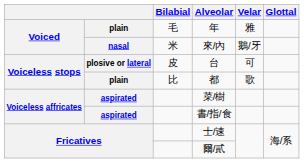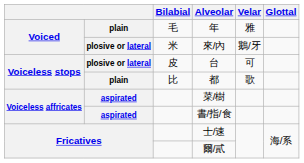 <table class="wikitable" style="text-align:center">
 <tr>
 <th colspan="2"></th>
 <th><a href='#'>Bilabial</a></th>
 <th><a href='#'>Alveolar</a></th>
 <th><a href='#'>Velar</a></th>
 <th><a href='#'>Glottal</a></th>
 </tr>
 <tr>
 <th rowspan="2"><a href='#'>Voiced</a></th>
 <th><small>plain</small></th>
 <td> 毛</td>
 <td> 年</td>
 <td> 雅</td>
 <td></td>
 </tr>
 <tr>
-<th><small><a href='#'>nasal</a></small></th>
+<th><small>plosive or <a href='#'>lateral</a></small></th>
 <td> 米</td>
 <td> 來/內</td>
 <td> 鵝/牙</td>
 <td></td>
 </tr>
 <tr>
 <th rowspan="2"><a href='#'>Voiceless</a> <a href='#'>stops</a></th>
 <th><small>plosive or <a href='#'>lateral</a></small></th>
 <td> 皮</td>
 <td> 台</td>
 <td> 可</td>
 <td></td>
 </tr>
 <tr>
 <th><small>plain</small></th>
 <td> 比</td>
 <td> 都</td>
 <td> 歌</td>
 <td></td>
 </tr>
 <tr>
 <th rowspan="2"><small><a href='#'>Voiceless</a> <a href='#'>affricates</a></small></th>
 <th><small><a href='#'>aspirated</a></small></th>
 <td></td>
 <td> 菜/樹</td>
 <td></td>
 <td></td>
 </tr>
 <tr>
 <th><small><a href='#'>aspirated</a></small></th>
 <td></td>
 <td> 書/指/食</td>
 <td></td>
 <td></td>
 </tr>
 <tr>
 <th colspan="2" rowspan="2"><a href='#'>Fricatives</a></th>
 <td></td>
 <td> 士/速</td>
 <td rowspan="2"></td>
 <td rowspan="2"> 海/系</td>
 </tr>
 <tr>
 <td></td>
 <td> 爾/貳</td>
 </tr>
 </table>
